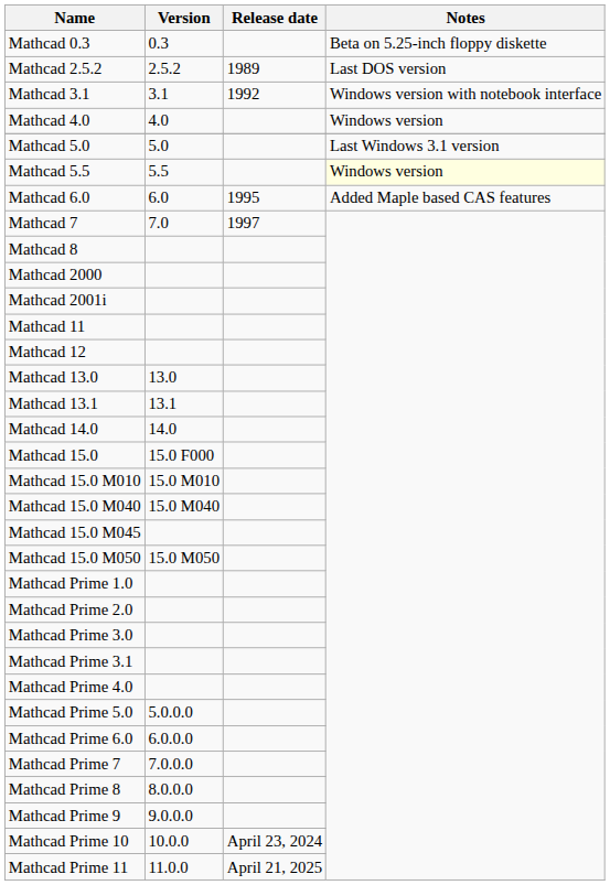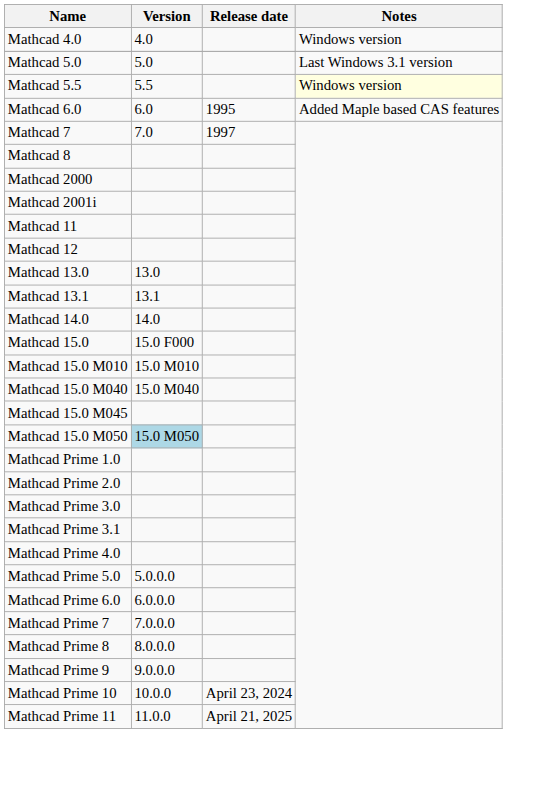 <table class="wikitable">
 <tr>
 <th>Name</th>
 <th>Version</th>
 <th>Release date</th>
 <th>Notes</th>
-</tr>
-<tr>
-<td>Mathcad 0.3</td>
-<td>0.3</td>
-<td></td>
-<td>Beta on 5.25-inch floppy diskette</td>
-</tr>
-<tr>
-<td>Mathcad 2.5.2</td>
-<td>2.5.2</td>
-<td>1989</td>
-<td>Last DOS version</td>
-</tr>
-<tr>
-<td>Mathcad 3.1</td>
-<td>3.1</td>
-<td>1992</td>
-<td>Windows version with notebook interface</td>
 </tr>
 <tr>
 <td>Mathcad 4.0</td>
 <td>4.0</td>
 <td></td>
 <td>Windows version</td>
 </tr>
 <tr>
 </tr>
 <tr>
 <td>Mathcad 5.0</td>
 <td>5.0</td>
 <td></td>
 <td>Last Windows 3.1 version</td>
 </tr>
 <tr>
 <td>Mathcad 5.5</td>
 <td>5.5</td>
 <td></td>
 <td style="background: lightyellow;">Windows version</td>
 </tr>
 <tr>
 <td>Mathcad 6.0</td>
 <td>6.0</td>
 <td>1995</td>
 <td>Added Maple based CAS features</td>
 </tr>
 <tr>
 <td>Mathcad 7</td>
 <td>7.0</td>
 <td>1997</td>
 </tr>
 <tr>
 <td>Mathcad 8</td>
 <td></td>
 <td></td>
 </tr>
 <tr>
 <td>Mathcad 2000</td>
 <td></td>
 <td></td>
 </tr>
 <tr>
 <td>Mathcad 2001i</td>
 <td></td>
 <td></td>
 </tr>
 <tr>
 <td>Mathcad 11</td>
 <td></td>
 <td></td>
 </tr>
 <tr>
 <td>Mathcad 12</td>
 <td></td>
 <td></td>
 </tr>
 <tr>
 <td>Mathcad 13.0</td>
 <td>13.0</td>
 <td></td>
 </tr>
 <tr>
 <td>Mathcad 13.1</td>
 <td>13.1</td>
 <td></td>
 </tr>
 <tr>
 <td>Mathcad 14.0</td>
 <td>14.0</td>
 <td></td>
 </tr>
 <tr>
 <td>Mathcad 15.0</td>
 <td>15.0 F000</td>
 <td></td>
 </tr>
 <tr>
 <td>Mathcad 15.0 M010</td>
 <td>15.0 M010</td>
 <td></td>
 </tr>
 <tr>
 <td>Mathcad 15.0 M040</td>
 <td>15.0 M040</td>
 <td></td>
 </tr>
 <tr>
 <td>Mathcad 15.0 M045</td>
 <td 15.0 M045></td>
 <td></td>
 </tr>
 <tr>
 <td>Mathcad 15.0 M050</td>
-<td>15.0 M050</td>
+<td style="background: lightblue;">15.0 M050</td>
 <td></td>
 </tr>
 <tr>
 <td>Mathcad Prime 1.0</td>
 <td></td>
 <td></td>
 </tr>
 <tr>
 <td>Mathcad Prime 2.0</td>
 <td></td>
 <td></td>
 </tr>
 <tr>
 <td>Mathcad Prime 3.0</td>
 <td></td>
 <td></td>
 </tr>
 <tr>
 <td>Mathcad Prime 3.1</td>
 <td></td>
 <td></td>
 </tr>
 <tr>
 <td>Mathcad Prime 4.0</td>
 <td></td>
 <td></td>
 </tr>
 <tr>
 <td>Mathcad Prime 5.0</td>
 <td>5.0.0.0</td>
 <td></td>
 </tr>
 <tr>
 <td>Mathcad Prime 6.0</td>
 <td>6.0.0.0</td>
 <td></td>
 </tr>
 <tr>
 <td>Mathcad Prime 7</td>
 <td>7.0.0.0</td>
 <td></td>
 </tr>
 <tr>
 <td>Mathcad Prime 8</td>
 <td>8.0.0.0</td>
 <td></td>
 </tr>
 <tr>
 <td>Mathcad Prime 9</td>
 <td>9.0.0.0</td>
 <td></td>
 </tr>
 <tr>
 <td>Mathcad Prime 10</td>
 <td>10.0.0</td>
 <td>April 23, 2024</td>
 </tr>
 <tr>
 <td>Mathcad Prime 11</td>
 <td>11.0.0</td>
 <td>April 21, 2025</td>
 </tr>
 </table>
